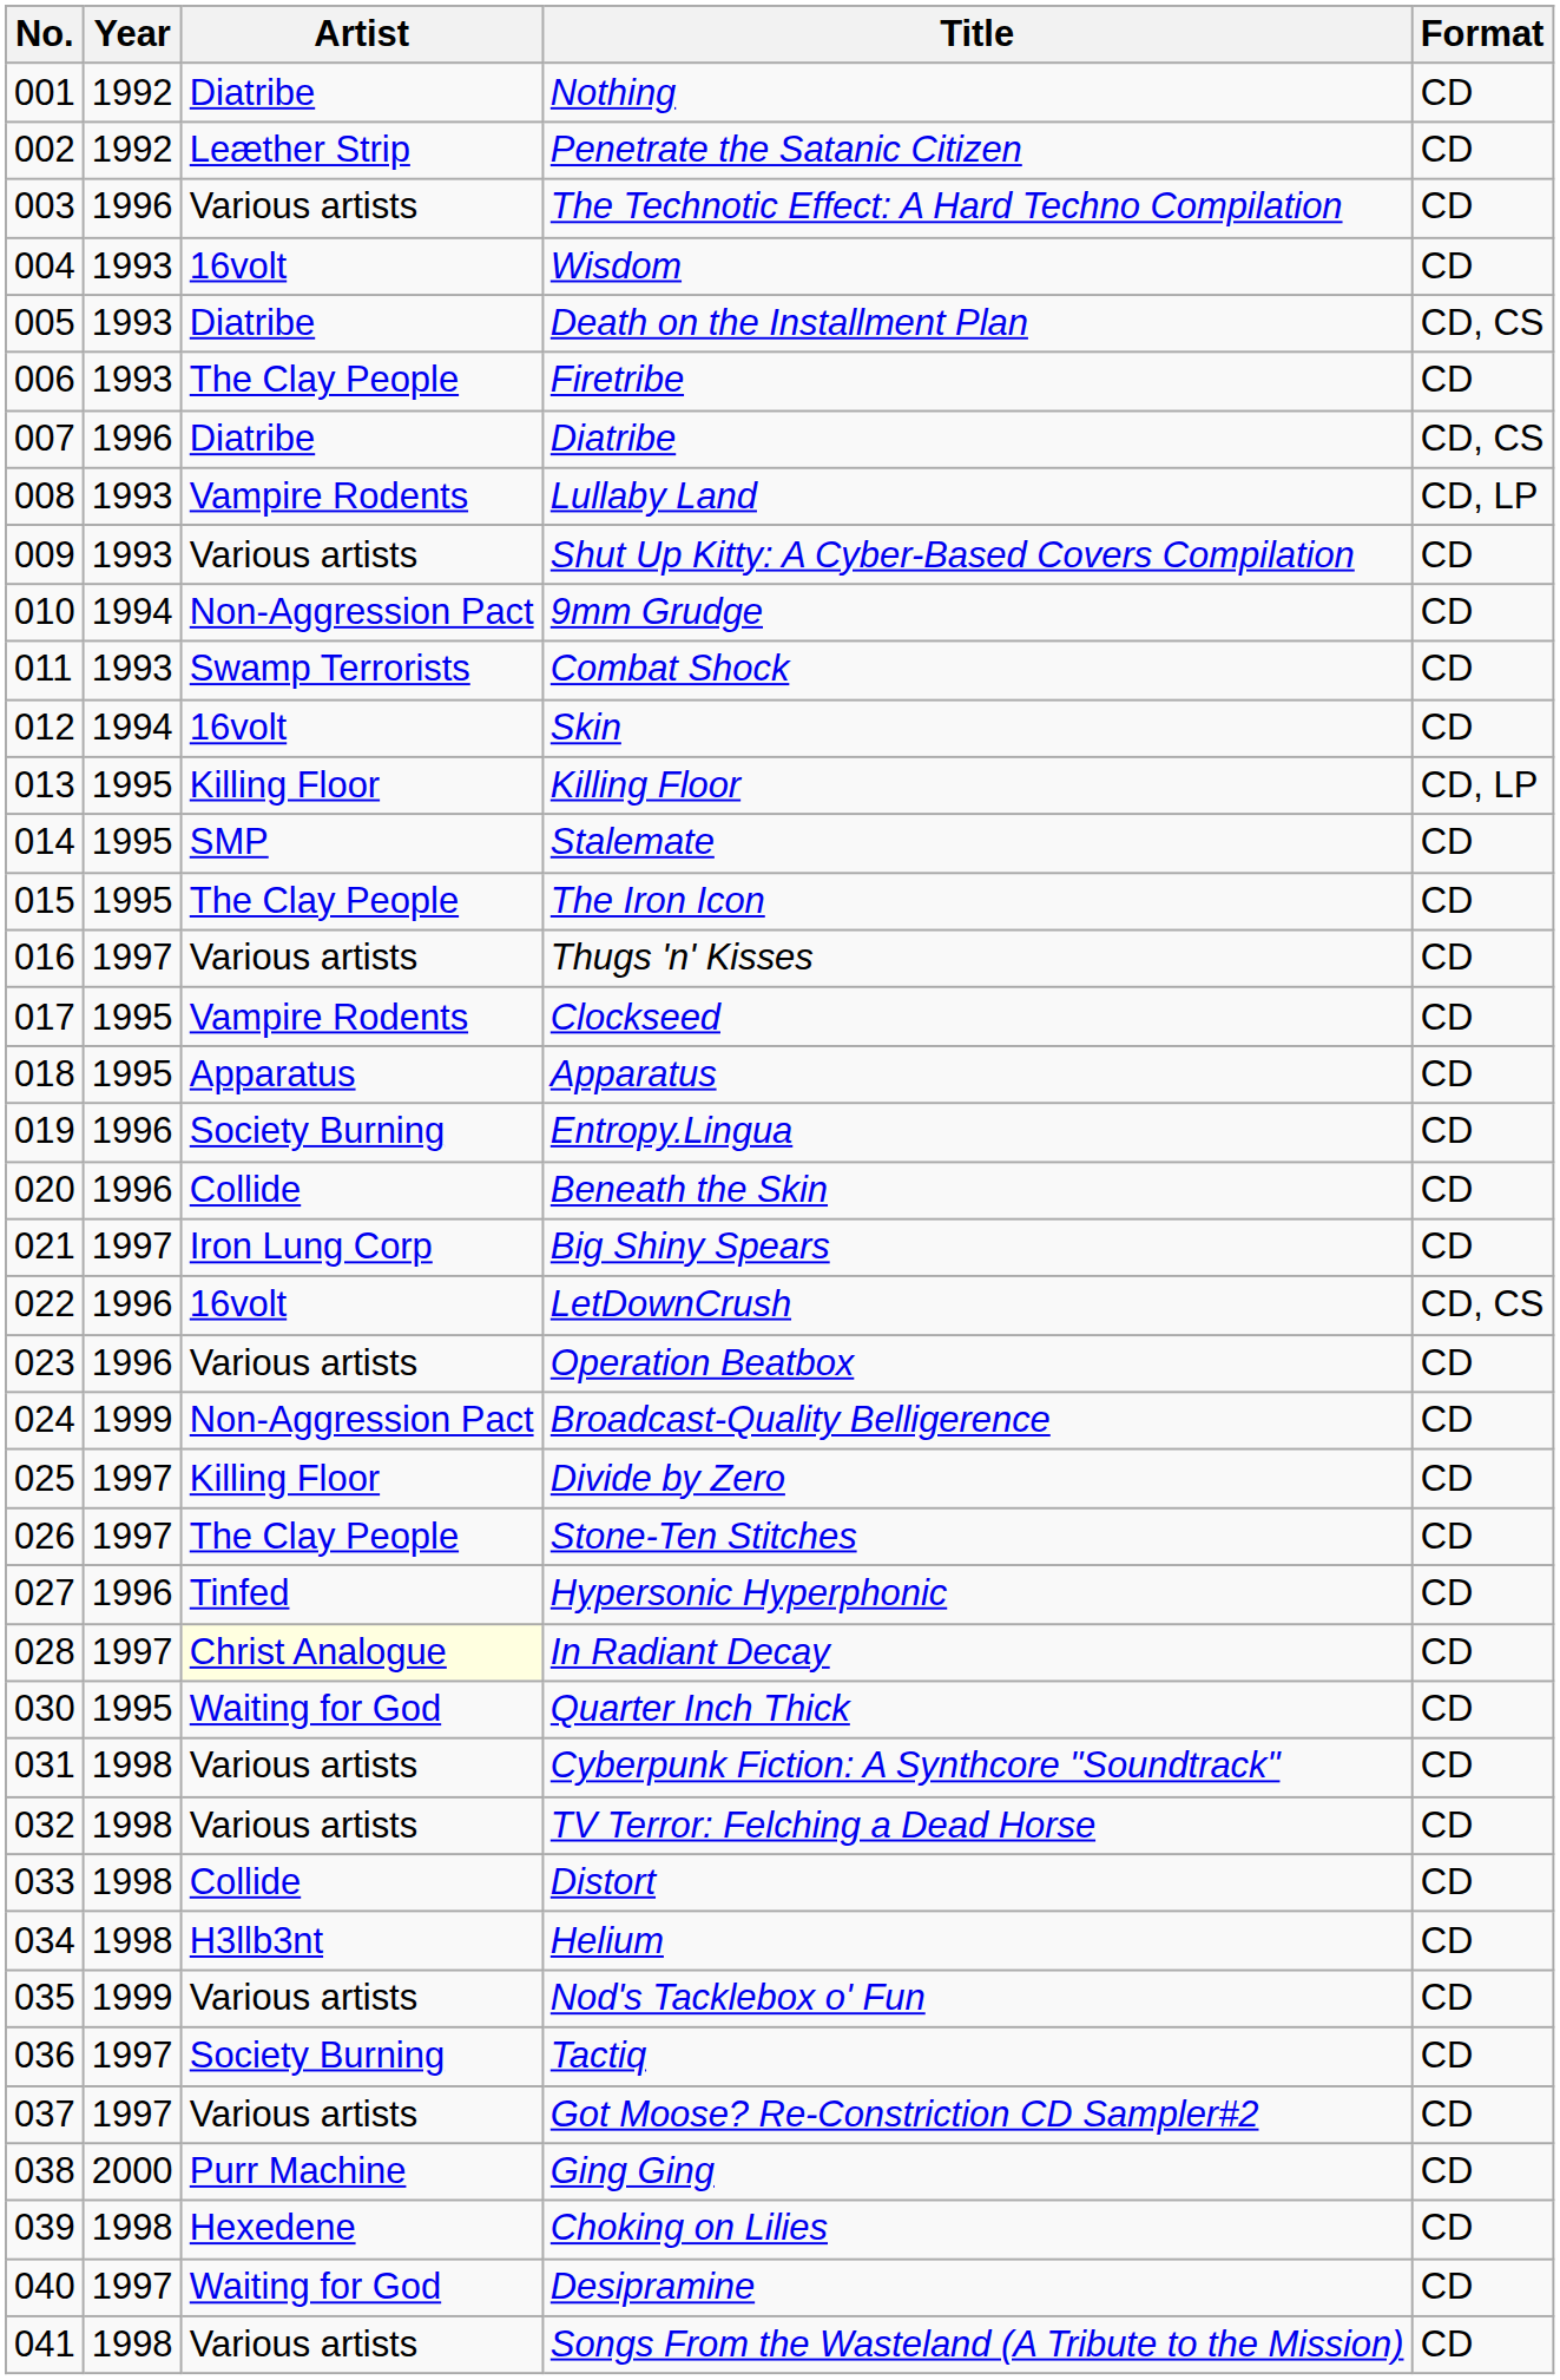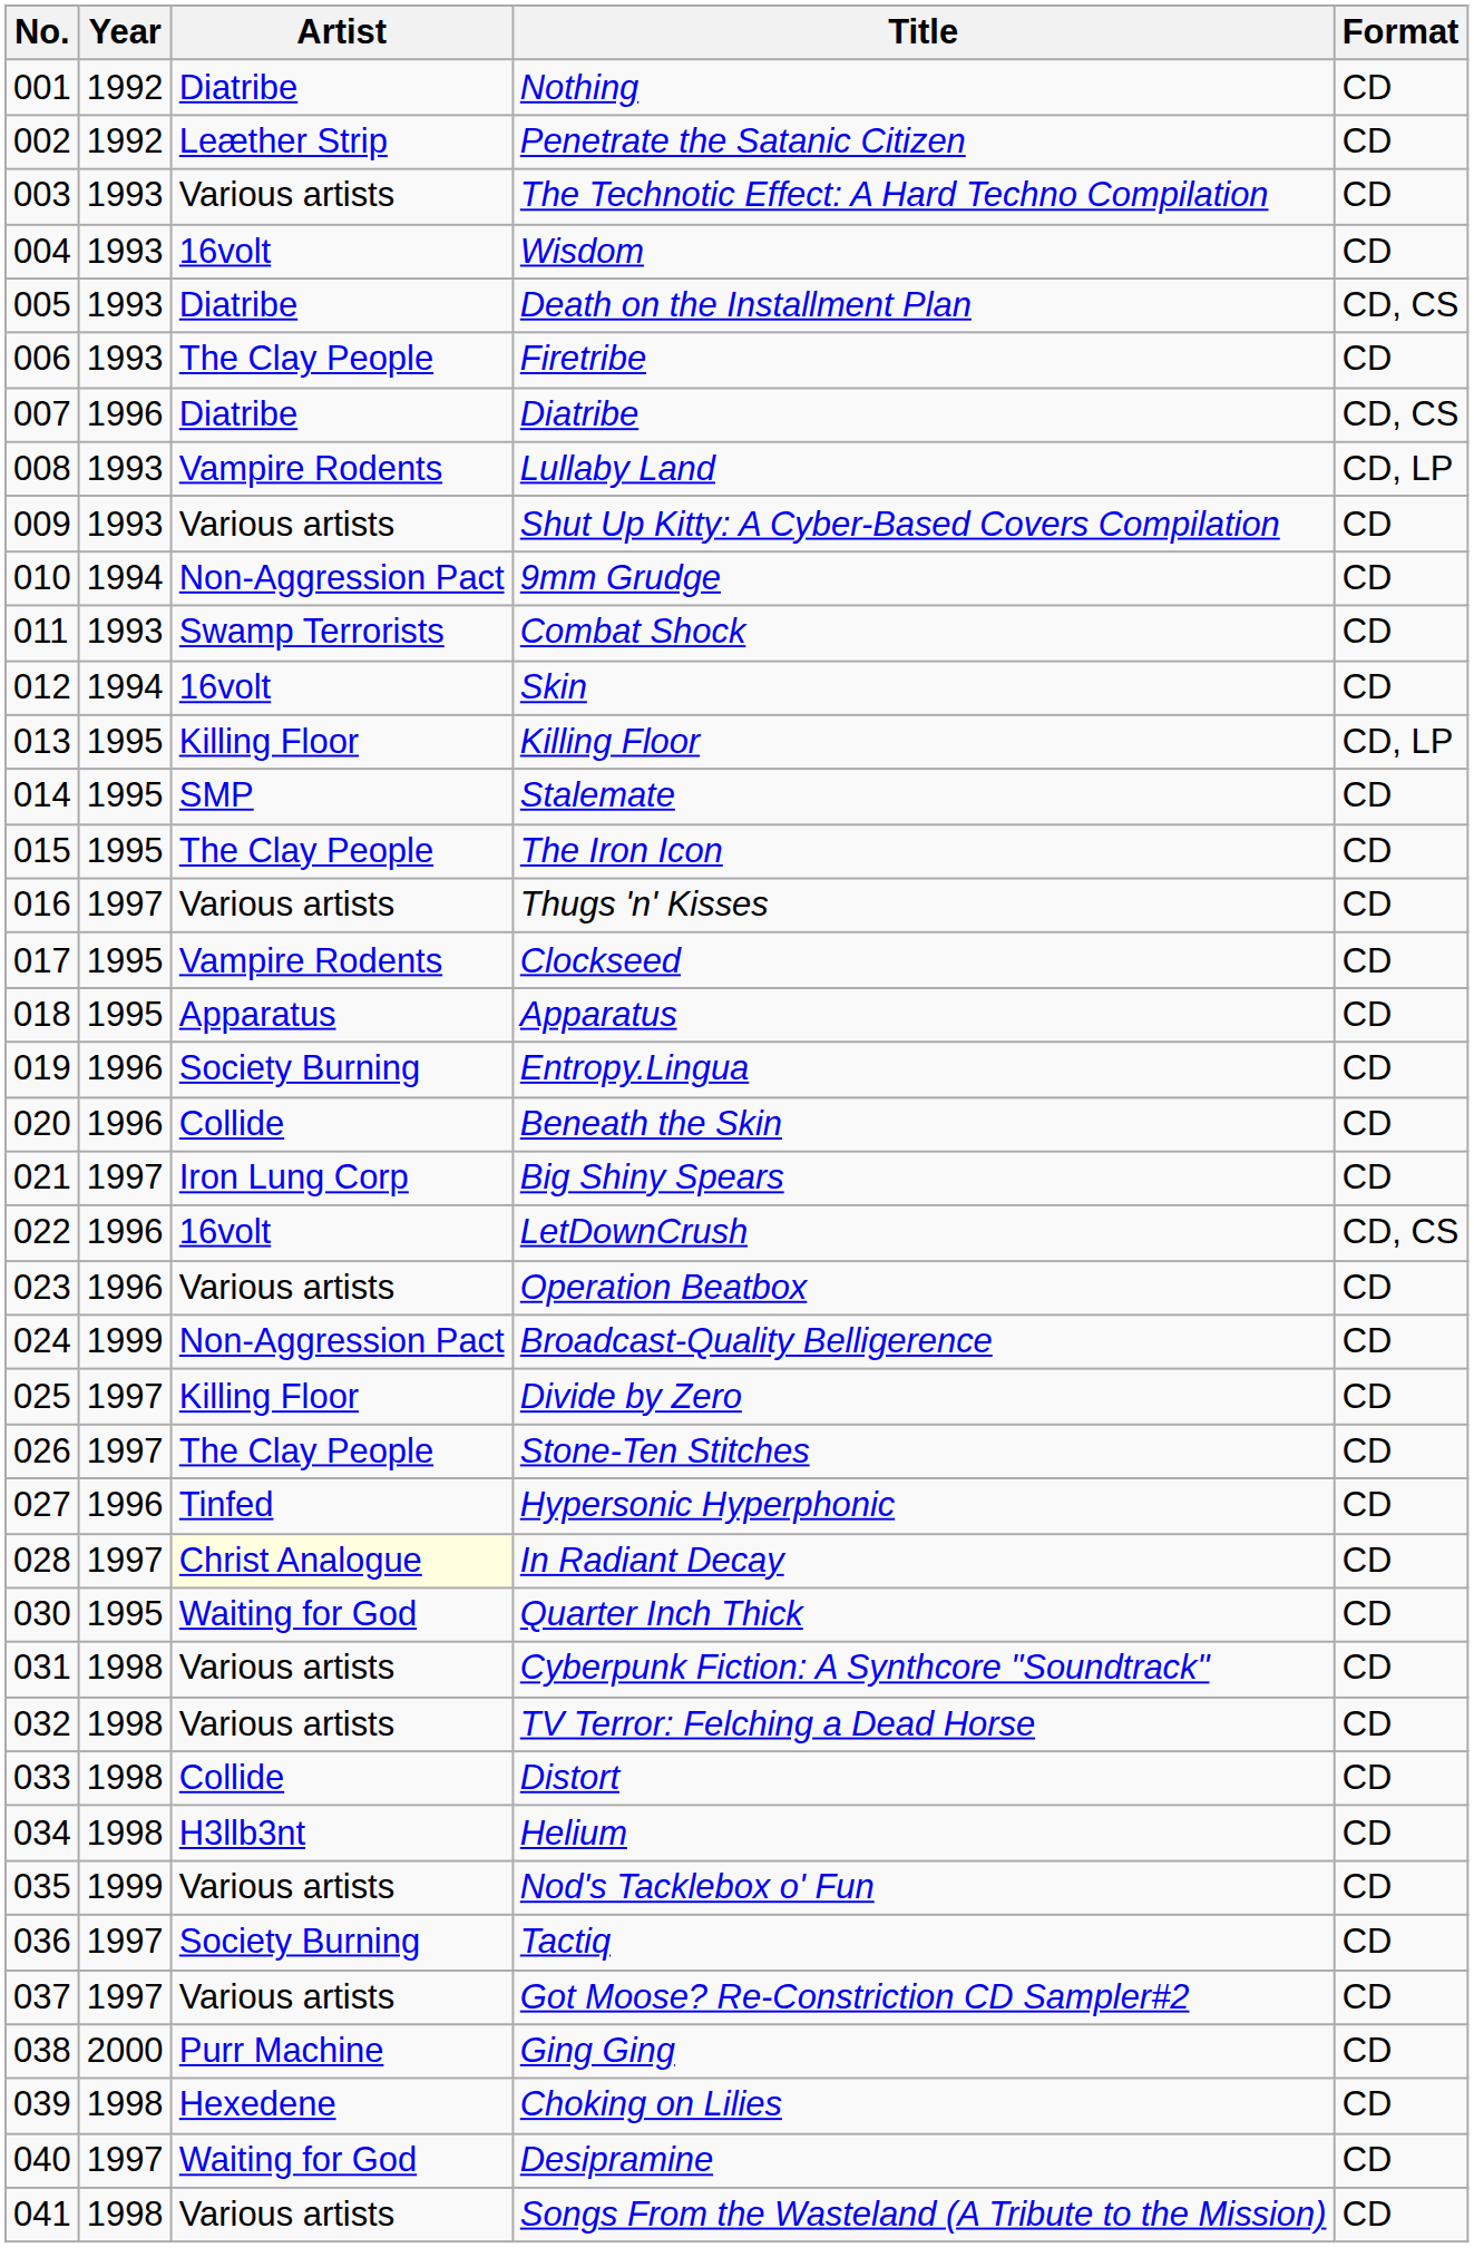 <table class="wikitable sortable">
 <tr>
 <th>No.</th>
 <th>Year</th>
 <th>Artist</th>
 <th>Title</th>
 <th>Format</th>
 </tr>
 <tr>
 <td>001</td>
 <td>1992</td>
 <td><a href='#'>Diatribe</a></td>
 <td><em><a href='#'>Nothing</a></em></td>
 <td>CD</td>
 </tr>
 <tr>
 <td>002</td>
 <td>1992</td>
 <td><a href='#'>Leæther Strip</a></td>
 <td><em><a href='#'>Penetrate the Satanic Citizen</a></em></td>
 <td>CD</td>
 </tr>
 <tr>
 <td>003</td>
-<td>1996</td>
+<td>1993</td>
 <td>Various artists</td>
 <td><em><a href='#'>The Technotic Effect: A Hard Techno Compilation</a></em></td>
 <td>CD</td>
 </tr>
 <tr>
 <td>004</td>
 <td>1993</td>
 <td><a href='#'>16volt</a></td>
 <td><em><a href='#'>Wisdom</a></em></td>
 <td>CD</td>
 </tr>
 <tr>
 <td>005</td>
 <td>1993</td>
 <td><a href='#'>Diatribe</a></td>
 <td><em><a href='#'>Death on the Installment Plan</a></em></td>
 <td>CD, CS</td>
 </tr>
 <tr>
 <td>006</td>
 <td>1993</td>
 <td><a href='#'>The Clay People</a></td>
 <td><em><a href='#'>Firetribe</a></em></td>
 <td>CD</td>
 </tr>
 <tr>
 <td>007</td>
 <td>1996</td>
 <td><a href='#'>Diatribe</a></td>
 <td><em><a href='#'>Diatribe</a></em></td>
 <td>CD, CS</td>
 </tr>
 <tr>
 <td>008</td>
 <td>1993</td>
 <td><a href='#'>Vampire Rodents</a></td>
 <td><em><a href='#'>Lullaby Land</a></em></td>
 <td>CD, LP</td>
 </tr>
 <tr>
 <td>009</td>
 <td>1993</td>
 <td>Various artists</td>
 <td><em><a href='#'>Shut Up Kitty: A Cyber-Based Covers Compilation</a></em></td>
 <td>CD</td>
 </tr>
 <tr>
 <td>010</td>
 <td>1994</td>
 <td><a href='#'>Non-Aggression Pact</a></td>
 <td><em><a href='#'>9mm Grudge</a></em></td>
 <td>CD</td>
 </tr>
 <tr>
 <td>011</td>
 <td>1993</td>
 <td><a href='#'>Swamp Terrorists</a></td>
 <td><em><a href='#'>Combat Shock</a></em></td>
 <td>CD</td>
 </tr>
 <tr>
 <td>012</td>
 <td>1994</td>
 <td><a href='#'>16volt</a></td>
 <td><em><a href='#'>Skin</a></em></td>
 <td>CD</td>
 </tr>
 <tr>
 <td>013</td>
 <td>1995</td>
 <td><a href='#'>Killing Floor</a></td>
 <td><em><a href='#'>Killing Floor</a></em></td>
 <td>CD, LP</td>
 </tr>
 <tr>
 <td>014</td>
 <td>1995</td>
 <td><a href='#'>SMP</a></td>
 <td><em><a href='#'>Stalemate</a></em></td>
 <td>CD</td>
 </tr>
 <tr>
 <td>015</td>
 <td>1995</td>
 <td><a href='#'>The Clay People</a></td>
 <td><em><a href='#'>The Iron Icon</a></em></td>
 <td>CD</td>
 </tr>
 <tr>
 <td>016</td>
 <td>1997</td>
 <td>Various artists</td>
 <td><em>Thugs 'n' Kisses</em></td>
 <td>CD</td>
 </tr>
 <tr>
 <td>017</td>
 <td>1995</td>
 <td><a href='#'>Vampire Rodents</a></td>
 <td><em><a href='#'>Clockseed</a></em></td>
 <td>CD</td>
 </tr>
 <tr>
 <td>018</td>
 <td>1995</td>
 <td><a href='#'>Apparatus</a></td>
 <td><em><a href='#'>Apparatus</a></em></td>
 <td>CD</td>
 </tr>
 <tr>
 <td>019</td>
 <td>1996</td>
 <td><a href='#'>Society Burning</a></td>
 <td><em><a href='#'>Entropy.Lingua</a></em></td>
 <td>CD</td>
 </tr>
 <tr>
 <td>020</td>
 <td>1996</td>
 <td><a href='#'>Collide</a></td>
 <td><em><a href='#'>Beneath the Skin</a></em></td>
 <td>CD</td>
 </tr>
 <tr>
 <td>021</td>
 <td>1997</td>
 <td><a href='#'>Iron Lung Corp</a></td>
 <td><em><a href='#'>Big Shiny Spears</a></em></td>
 <td>CD</td>
 </tr>
 <tr>
 <td>022</td>
 <td>1996</td>
 <td><a href='#'>16volt</a></td>
 <td><em><a href='#'>LetDownCrush</a></em></td>
 <td>CD, CS</td>
 </tr>
 <tr>
 <td>023</td>
 <td>1996</td>
 <td>Various artists</td>
 <td><em><a href='#'>Operation Beatbox</a></em></td>
 <td>CD</td>
 </tr>
 <tr>
 <td>024</td>
 <td>1999</td>
 <td><a href='#'>Non-Aggression Pact</a></td>
 <td><em><a href='#'>Broadcast-Quality Belligerence</a></em></td>
 <td>CD</td>
 </tr>
 <tr>
 <td>025</td>
 <td>1997</td>
 <td><a href='#'>Killing Floor</a></td>
 <td><em><a href='#'>Divide by Zero</a></em></td>
 <td>CD</td>
 </tr>
 <tr>
 <td>026</td>
 <td>1997</td>
 <td><a href='#'>The Clay People</a></td>
 <td><em><a href='#'>Stone-Ten Stitches</a></em></td>
 <td>CD</td>
 </tr>
 <tr>
 <td>027</td>
 <td>1996</td>
 <td><a href='#'>Tinfed</a></td>
 <td><em><a href='#'>Hypersonic Hyperphonic</a></em></td>
 <td>CD</td>
 </tr>
 <tr>
 <td>028</td>
 <td>1997</td>
 <td style="background: lightyellow;"><a href='#'>Christ Analogue</a></td>
 <td><em><a href='#'>In Radiant Decay</a></em></td>
 <td>CD</td>
 </tr>
 <tr>
 <td>030</td>
 <td>1995</td>
 <td><a href='#'>Waiting for God</a></td>
 <td><em><a href='#'>Quarter Inch Thick</a></em></td>
 <td>CD</td>
 </tr>
 <tr>
 <td>031</td>
 <td>1998</td>
 <td>Various artists</td>
 <td><em><a href='#'>Cyberpunk Fiction: A Synthcore "Soundtrack"</a></em></td>
 <td>CD</td>
 </tr>
 <tr>
 <td>032</td>
 <td>1998</td>
 <td>Various artists</td>
 <td><em><a href='#'>TV Terror: Felching a Dead Horse</a></em></td>
 <td>CD</td>
 </tr>
 <tr>
 <td>033</td>
 <td>1998</td>
 <td><a href='#'>Collide</a></td>
 <td><em><a href='#'>Distort</a></em></td>
 <td>CD</td>
 </tr>
 <tr>
 <td>034</td>
 <td>1998</td>
 <td><a href='#'>H3llb3nt</a></td>
 <td><em><a href='#'>Helium</a></em></td>
 <td>CD</td>
 </tr>
 <tr>
 <td>035</td>
 <td>1999</td>
 <td>Various artists</td>
 <td><em><a href='#'>Nod's Tacklebox o' Fun</a></em></td>
 <td>CD</td>
 </tr>
 <tr>
 <td>036</td>
 <td>1997</td>
 <td><a href='#'>Society Burning</a></td>
 <td><em><a href='#'>Tactiq</a></em></td>
 <td>CD</td>
 </tr>
 <tr>
 <td>037</td>
 <td>1997</td>
 <td>Various artists</td>
 <td><em><a href='#'>Got Moose? Re-Constriction CD Sampler#2</a></em></td>
 <td>CD</td>
 </tr>
 <tr>
 <td>038</td>
 <td>2000</td>
 <td><a href='#'>Purr Machine</a></td>
 <td><em><a href='#'>Ging Ging</a></em></td>
 <td>CD</td>
 </tr>
 <tr>
 <td>039</td>
 <td>1998</td>
 <td><a href='#'>Hexedene</a></td>
 <td><em><a href='#'>Choking on Lilies</a></em></td>
 <td>CD</td>
 </tr>
 <tr>
 <td>040</td>
 <td>1997</td>
 <td><a href='#'>Waiting for God</a></td>
 <td><em><a href='#'>Desipramine</a></em></td>
 <td>CD</td>
 </tr>
 <tr>
 <td>041</td>
 <td>1998</td>
 <td>Various artists</td>
 <td><em><a href='#'>Songs From the Wasteland (A Tribute to the Mission)</a></em></td>
 <td>CD</td>
 </tr>
 </table>
